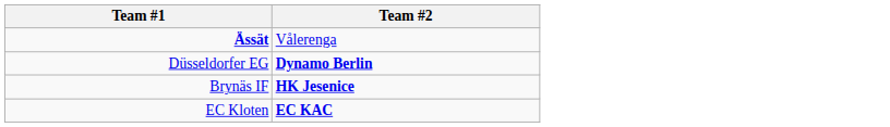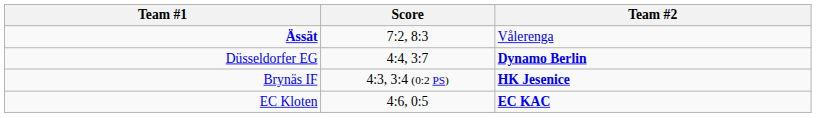 <table class="wikitable" style="text-align: center;">
 <tr>
 <th width=20%>Team #1</th>
+<th width=11%>Score</th>
 <th width=20%>Team #2</th>
 </tr>
 <tr>
 <td style="text-align: right;"><strong><a href='#'>Ässät</a></strong> </td>
+<td>7:2, 8:3</td>
 <td style="text-align: left;"> <a href='#'>Vålerenga</a></td>
 </tr>
 <tr>
 <td style="text-align: right;"><a href='#'>Düsseldorfer EG</a> </td>
+<td>4:4, 3:7</td>
 <td style="text-align: left;"> <strong><a href='#'>Dynamo Berlin</a></strong></td>
 </tr>
 <tr>
 <td style="text-align: right;"><a href='#'>Brynäs IF</a> </td>
+<td>4:3, 3:4 <small>(0:2 <a href='#'>PS</a>)</small></td>
 <td style="text-align: left;"> <strong><a href='#'>HK Jesenice</a></strong></td>
 </tr>
 <tr>
 <td style="text-align: right;"><a href='#'>EC Kloten</a> </td>
+<td>4:6, 0:5</td>
 <td style="text-align: left;"> <strong><a href='#'>EC KAC</a></strong></td>
 </tr>
 </table>
